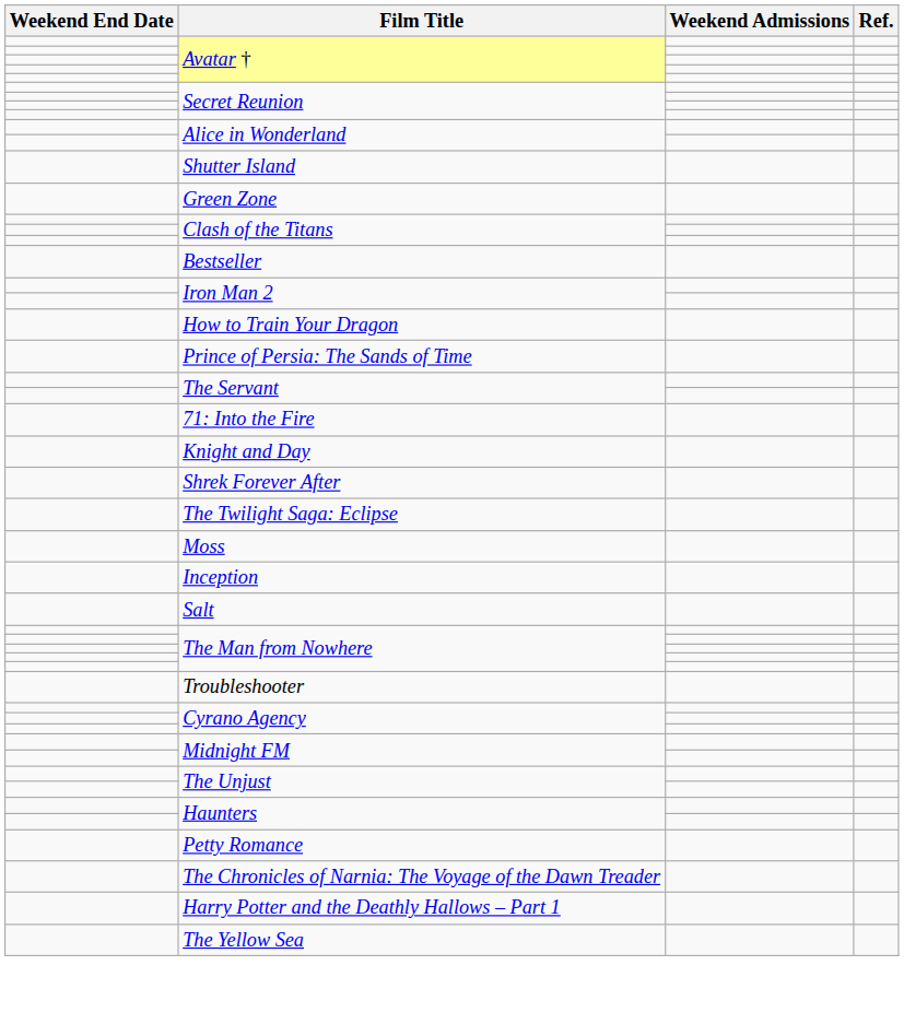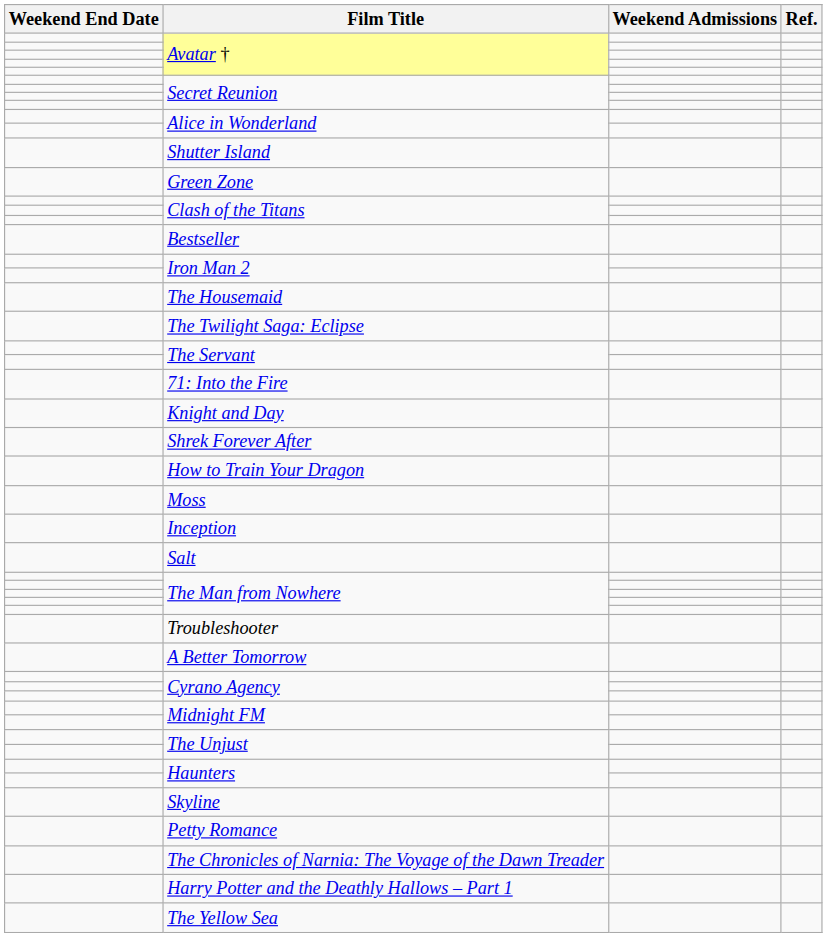 <table class="wikitable sortable">
 <tr>
 <th>Weekend End Date</th>
 <th>Film Title</th>
 <th>Weekend Admissions</th>
 <th class=unsortable>Ref.</th>
 </tr>
 <tr>
 <td></td>
 <td rowspan="5" style="background-color:#FFFF99"><em><a href='#'>Avatar</a></em> †</td>
 <td></td>
 <td></td>
 </tr>
 <tr>
 <td></td>
 <td></td>
 <td></td>
 </tr>
 <tr>
 <td></td>
 <td></td>
 <td></td>
 </tr>
 <tr>
 <td></td>
 <td></td>
 <td></td>
 </tr>
 <tr>
 <td></td>
 <td></td>
 <td></td>
 </tr>
 <tr>
 <td></td>
 <td rowspan="4"><em><a href='#'>Secret Reunion</a></em></td>
 <td></td>
 <td></td>
 </tr>
 <tr>
 <td></td>
 <td></td>
 <td></td>
 </tr>
 <tr>
 <td></td>
 <td></td>
 <td></td>
 </tr>
 <tr>
 <td></td>
 <td></td>
 <td></td>
 </tr>
 <tr>
 <td></td>
 <td rowspan="2"><em><a href='#'>Alice in Wonderland</a></em></td>
 <td></td>
 <td></td>
 </tr>
 <tr>
 <td></td>
 <td></td>
 <td></td>
 </tr>
 <tr>
 <td></td>
 <td><em><a href='#'>Shutter Island</a></em></td>
 <td></td>
 <td></td>
 </tr>
 <tr>
 <td></td>
 <td><em><a href='#'>Green Zone</a></em></td>
 <td></td>
 <td></td>
 </tr>
 <tr>
 <td></td>
 <td rowspan="3"><em><a href='#'>Clash of the Titans</a></em></td>
 <td></td>
 <td></td>
 </tr>
 <tr>
 <td></td>
 <td></td>
 <td></td>
 </tr>
 <tr>
 <td></td>
 <td></td>
 <td></td>
 </tr>
 <tr>
 <td></td>
 <td><em><a href='#'>Bestseller</a></em></td>
 <td></td>
 <td></td>
 </tr>
 <tr>
 <td></td>
 <td rowspan="2"><em><a href='#'>Iron Man 2</a></em></td>
 <td></td>
 <td></td>
 </tr>
 <tr>
 <td></td>
 <td></td>
 <td></td>
 </tr>
 <tr>
 <td></td>
-<td><em><a href='#'>How to Train Your Dragon</a></em></td>
+<td><em><a href='#'>The Housemaid</a></em></td>
 <td></td>
 <td></td>
 </tr>
 <tr>
 <td></td>
-<td><em><a href='#'>Prince of Persia: The Sands of Time</a></em></td>
+<td><em><a href='#'>The Twilight Saga: Eclipse</a></em></td>
 <td></td>
 <td></td>
 </tr>
 <tr>
 <td></td>
 <td rowspan="2"><em><a href='#'>The Servant</a></em></td>
 <td></td>
 <td></td>
 </tr>
 <tr>
 <td></td>
 <td></td>
 <td></td>
 </tr>
 <tr>
 <td></td>
 <td><em><a href='#'>71: Into the Fire</a></em></td>
 <td></td>
 <td></td>
 </tr>
 <tr>
 <td></td>
 <td><em><a href='#'>Knight and Day</a></em></td>
 <td></td>
 <td></td>
 </tr>
 <tr>
 <td></td>
 <td><em><a href='#'>Shrek Forever After</a></em></td>
 <td></td>
 <td></td>
 </tr>
 <tr>
 <td></td>
-<td><em><a href='#'>The Twilight Saga: Eclipse</a></em></td>
+<td><em><a href='#'>How to Train Your Dragon</a></em></td>
 <td></td>
 <td></td>
 </tr>
 <tr>
 <td></td>
 <td><em><a href='#'>Moss</a></em></td>
 <td></td>
 <td></td>
 </tr>
 <tr>
 <td></td>
 <td><em><a href='#'>Inception</a></em></td>
 <td></td>
 <td></td>
 </tr>
 <tr>
 <td></td>
 <td><em><a href='#'>Salt</a></em></td>
 <td></td>
 <td></td>
 </tr>
 <tr>
 <td></td>
 <td rowspan="5"><em><a href='#'>The Man from Nowhere</a></em></td>
 <td></td>
 <td></td>
 </tr>
 <tr>
 <td></td>
 <td></td>
 <td></td>
 </tr>
 <tr>
 <td></td>
 <td></td>
 <td></td>
 </tr>
 <tr>
 <td></td>
 <td></td>
 <td></td>
 </tr>
 <tr>
 <td></td>
 <td></td>
 <td></td>
 </tr>
 <tr>
 <td></td>
 <td><em>Troubleshooter</em></td>
 <td></td>
 <td></td>
 </tr>
 <tr>
 <td></td>
+<td><em><a href='#'>A Better Tomorrow</a></em></td>
+<td></td>
+<td></td>
+</tr>
+<tr>
+<td></td>
 <td rowspan="3"><em><a href='#'>Cyrano Agency</a></em></td>
 <td></td>
 <td></td>
 </tr>
 <tr>
 <td></td>
 <td></td>
 <td></td>
 </tr>
 <tr>
 <td></td>
 <td></td>
 <td></td>
 </tr>
 <tr>
 <td></td>
 <td rowspan="2"><em><a href='#'>Midnight FM</a></em></td>
 <td></td>
 <td></td>
 </tr>
 <tr>
 <td></td>
 <td></td>
 <td></td>
 </tr>
 <tr>
 <td></td>
 <td rowspan="2"><em><a href='#'>The Unjust</a></em></td>
 <td></td>
 <td></td>
 </tr>
 <tr>
 <td></td>
 <td></td>
 <td></td>
 </tr>
 <tr>
 <td></td>
 <td rowspan="2"><em><a href='#'>Haunters</a></em></td>
 <td></td>
 <td></td>
 </tr>
 <tr>
 <td></td>
 <td></td>
 <td></td>
 </tr>
 <tr>
 <td></td>
+<td><em><a href='#'>Skyline</a></em></td>
+<td></td>
+<td></td>
+</tr>
+<tr>
+<td></td>
 <td><em><a href='#'>Petty Romance</a></em></td>
 <td></td>
 <td></td>
 </tr>
 <tr>
 <td></td>
 <td><em><a href='#'>The Chronicles of Narnia: The Voyage of the Dawn Treader</a></em></td>
 <td></td>
 <td></td>
 </tr>
 <tr>
 <td></td>
 <td><em><a href='#'>Harry Potter and the Deathly Hallows – Part 1</a></em></td>
 <td></td>
 <td></td>
 </tr>
 <tr>
 <td></td>
 <td><em><a href='#'>The Yellow Sea</a></em></td>
 <td></td>
 <td></td>
 </tr>
 </table>
